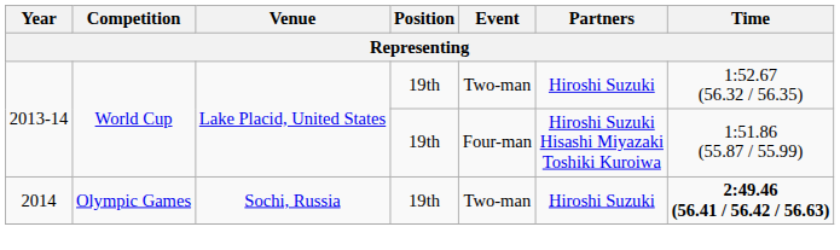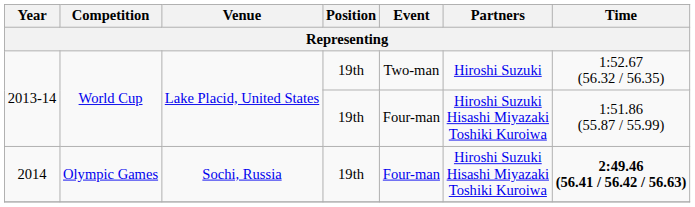 <table class="wikitable sortable" style=text-align:center>
 <tr>
 <th>Year</th>
 <th>Competition</th>
 <th>Venue</th>
 <th>Position</th>
 <th>Event</th>
 <th>Partners</th>
 <th>Time</th>
 </tr>
 <tr>
 <th colspan="7">Representing </th>
 </tr>
 <tr>
 <td rowspan=2>2013-14</td>
 <td rowspan=2><a href='#'>World Cup</a></td>
 <td rowspan=2><a href='#'>Lake Placid, United States</a></td>
 <td>19th</td>
 <td>Two-man</td>
 <td><a href='#'>Hiroshi Suzuki</a></td>
 <td>1:52.67<br>(56.32 / 56.35)</td>
 </tr>
 <tr>
 <td>19th</td>
 <td>Four-man</td>
 <td><a href='#'>Hiroshi Suzuki</a><br><a href='#'>Hisashi Miyazaki</a><br><a href='#'>Toshiki Kuroiwa</a></td>
 <td>1:51.86<br>(55.87 / 55.99)</td>
 </tr>
 <tr>
 <td>2014</td>
 <td><a href='#'>Olympic Games</a></td>
 <td><a href='#'>Sochi, Russia</a></td>
 <td>19th</td>
-<td>Two-man</td>
-<td><a href='#'>Hiroshi Suzuki</a></td>
+<td><a href='#'>Four-man</a></td>
+<td><a href='#'>Hiroshi Suzuki</a><br><a href='#'>Hisashi Miyazaki</a><br><a href='#'>Toshiki Kuroiwa</a></td>
 <td><strong>2:49.46<br>(56.41 / 56.42 / 56.63)</strong></td>
 </tr>
 <tr>
 </tr>
 </table>
